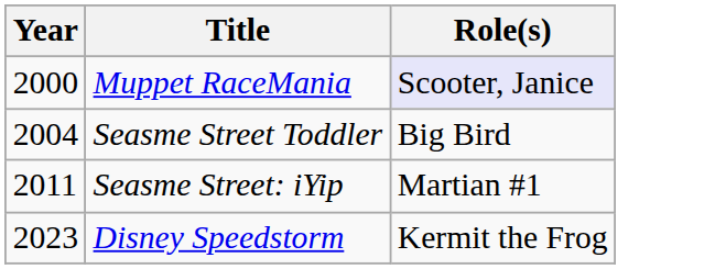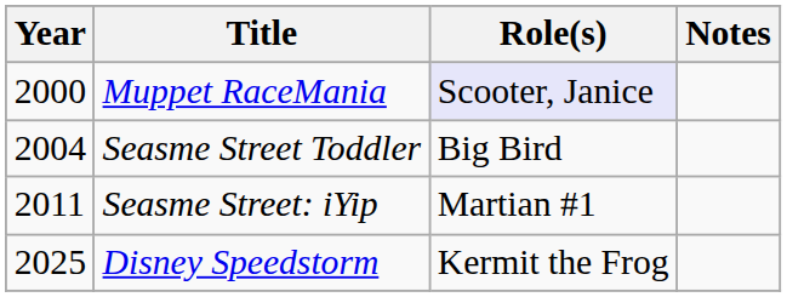 <table class="wikitable">
 <tr>
 <th>Year</th>
 <th>Title</th>
 <th>Role(s)</th>
+<th>Notes</th>
 </tr>
 <tr>
 <td>2000</td>
 <td><em><a href='#'>Muppet RaceMania</a></em></td>
 <td style="background: lavender;">Scooter, Janice</td>
+<td></td>
 </tr>
 <tr>
 <td>2004</td>
 <td><em>Seasme Street Toddler</em></td>
 <td>Big Bird</td>
+<td></td>
 </tr>
 <tr>
 <td>2011</td>
 <td><em>Seasme Street: iYip</em></td>
 <td>Martian #1</td>
+<td></td>
 </tr>
 <tr>
-<td>2023</td>
+<td>2025</td>
 <td><em><a href='#'>Disney Speedstorm</a></em></td>
 <td>Kermit the Frog</td>
+<td></td>
 </tr>
 </table>
